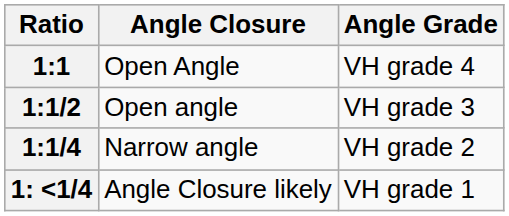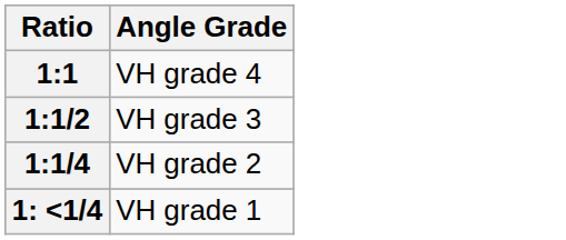 <table class="wikitable">
 <tr>
 <th scope="col">Ratio</th>
-<th scope="col">Angle Closure</th>
 <th scope="col">Angle Grade</th>
 </tr>
 <tr>
 <th scope="row">1:1</th>
-<td>Open Angle</td>
 <td>VH grade 4</td>
 </tr>
 <tr>
 <th scope="row">1:1/2</th>
-<td>Open angle</td>
 <td>VH grade 3</td>
 </tr>
 <tr>
 <th scope="row">1:1/4</th>
-<td>Narrow angle</td>
 <td>VH grade 2</td>
 </tr>
 <tr>
 <th scope="row">1: <1/4</th>
-<td>Angle Closure likely</td>
 <td>VH grade 1</td>
 </tr>
 </table>
